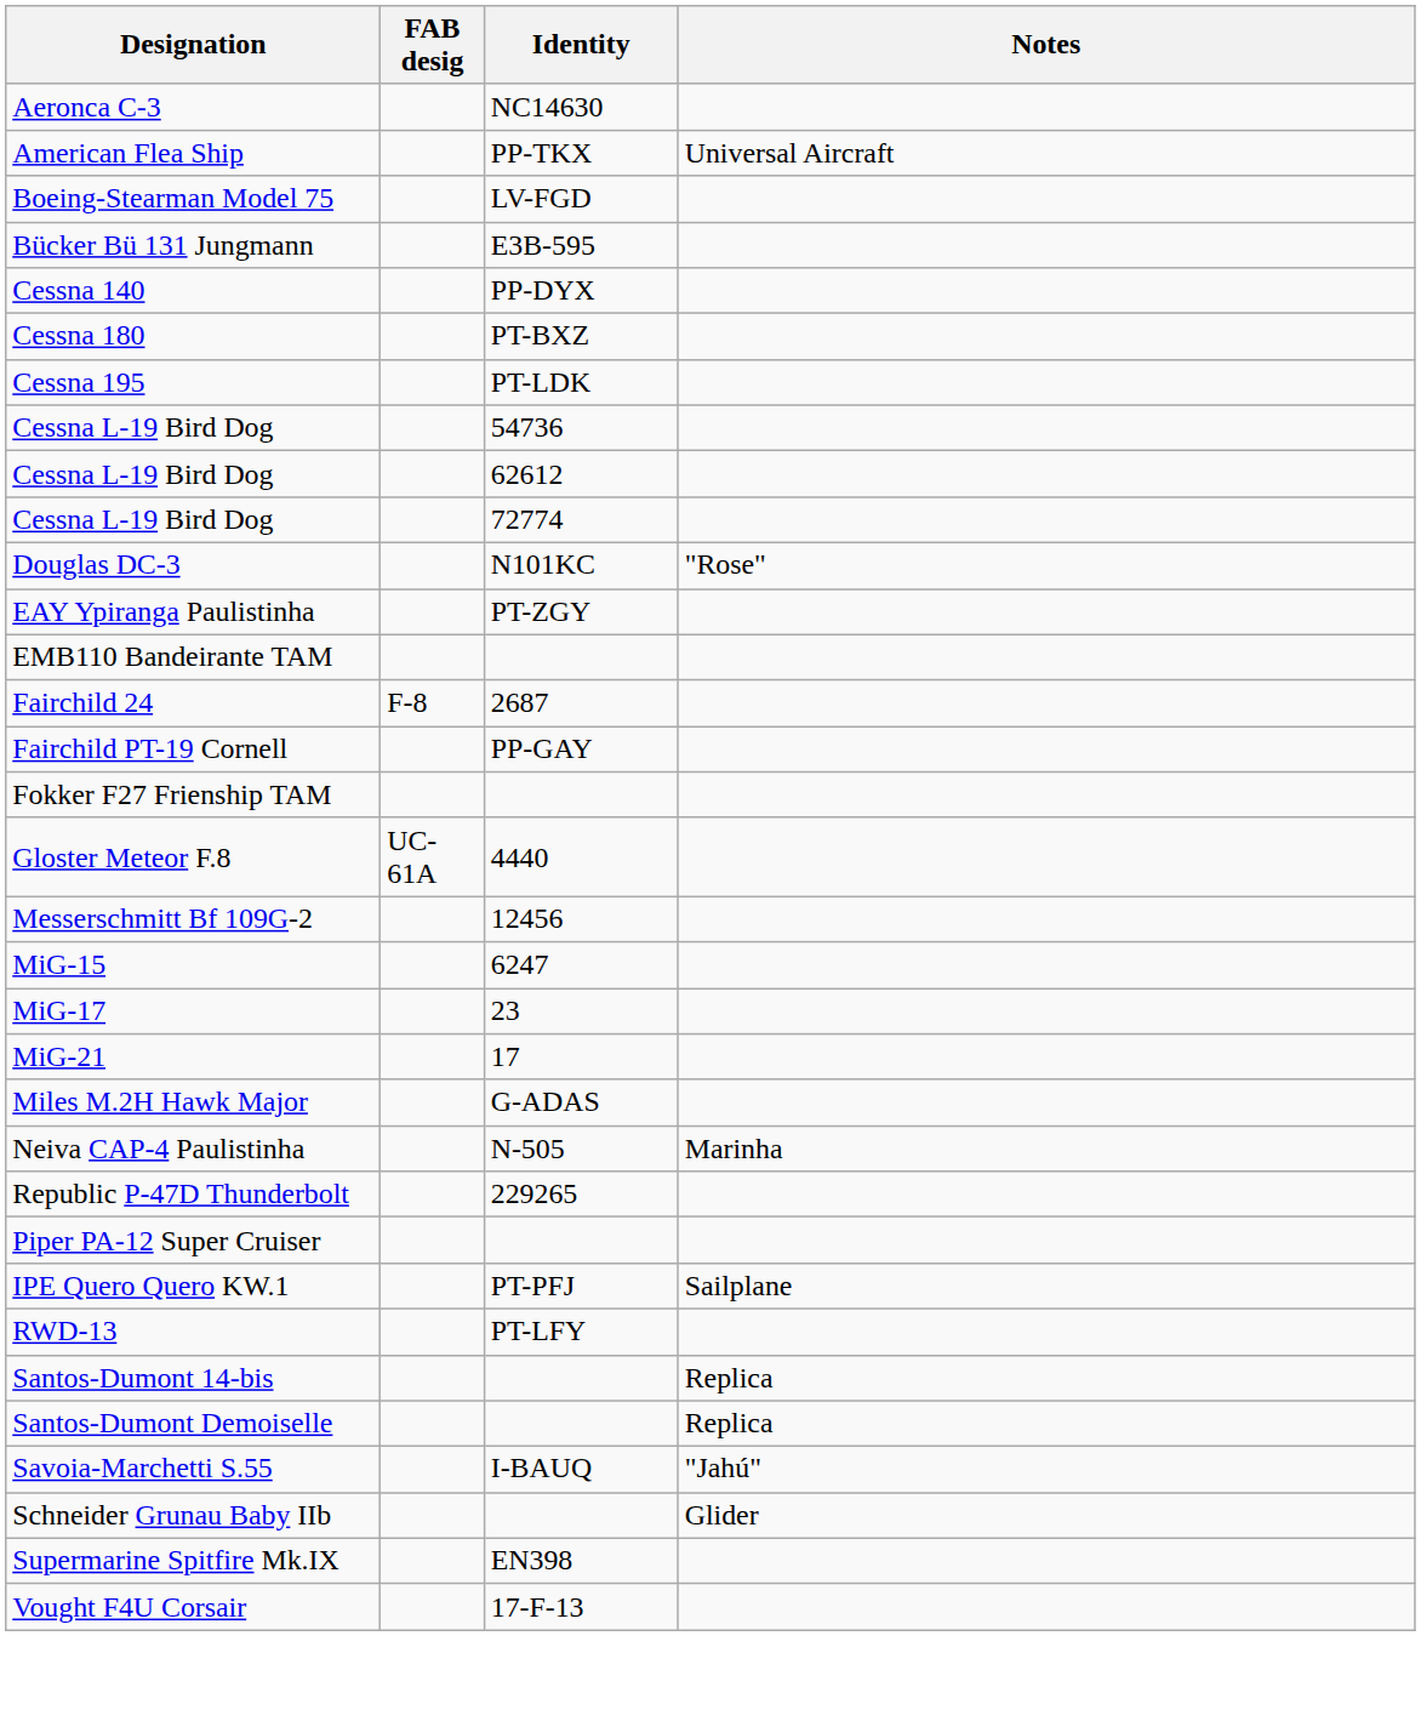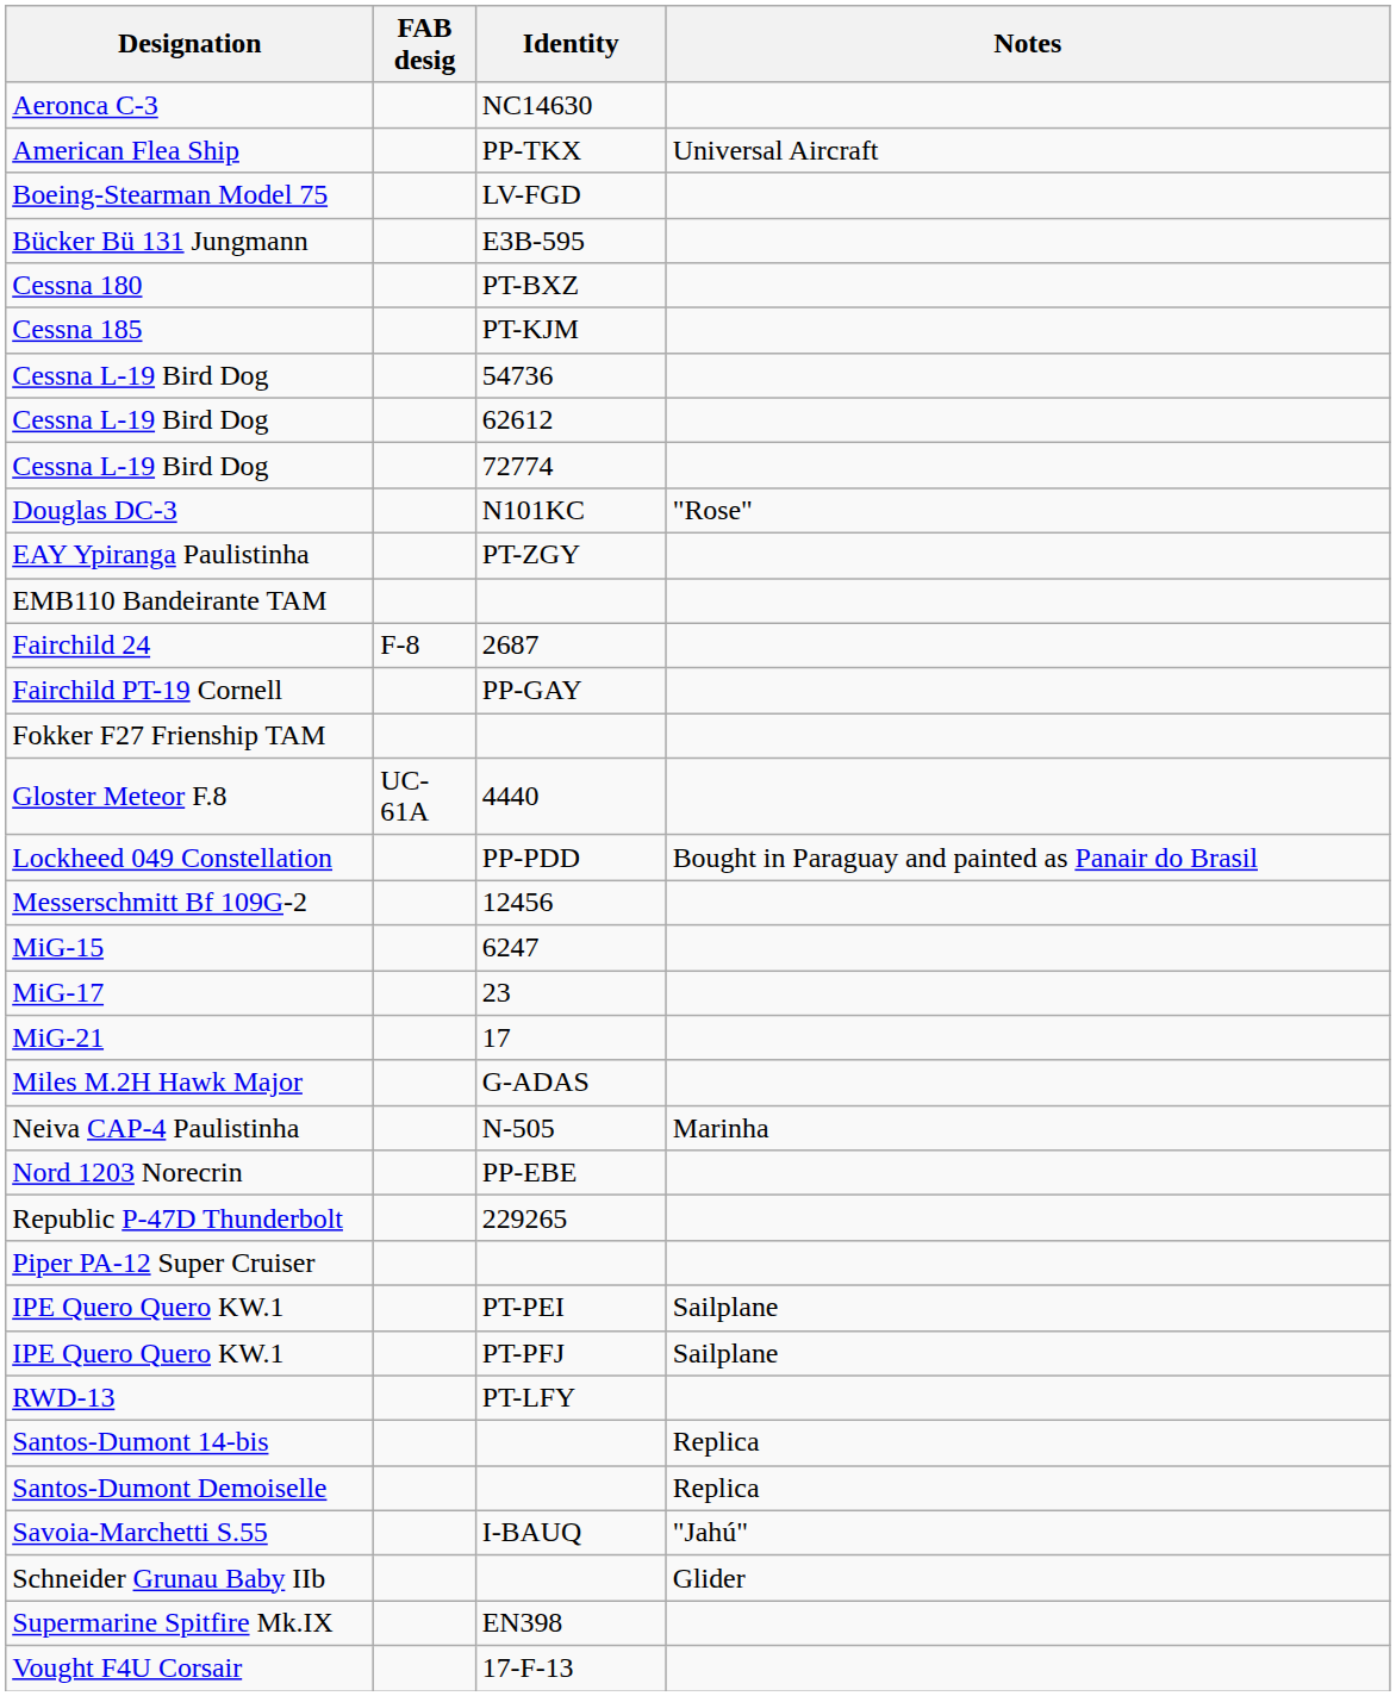 <table class="wikitable" style="text-align:left">
 <tr>
 <th width="200">Designation</th>
 <th width="50">FAB desig</th>
 <th width="100">Identity</th>
 <th width="400">Notes</th>
 </tr>
 <tr>
 <td><a href='#'>Aeronca C-3</a></td>
 <td></td>
 <td>NC14630</td>
 <td></td>
 </tr>
 <tr>
 <td><a href='#'>American Flea Ship</a></td>
 <td></td>
 <td>PP-TKX</td>
 <td>Universal Aircraft</td>
 </tr>
 <tr>
 <td><a href='#'>Boeing-Stearman Model 75</a></td>
 <td></td>
 <td>LV-FGD</td>
 <td></td>
 </tr>
 <tr>
 <td><a href='#'>Bücker Bü 131</a> Jungmann</td>
 <td></td>
 <td>E3B-595</td>
 <td></td>
 </tr>
 <tr>
-<td><a href='#'>Cessna 140</a></td>
-<td></td>
-<td>PP-DYX</td>
-<td></td>
-</tr>
-<tr>
 <td><a href='#'>Cessna 180</a></td>
 <td></td>
 <td>PT-BXZ</td>
 <td></td>
 </tr>
 <tr>
-<td><a href='#'>Cessna 195</a></td>
+<td><a href='#'>Cessna 185</a></td>
 <td></td>
-<td>PT-LDK</td>
+<td>PT-KJM</td>
 <td></td>
 </tr>
 <tr>
 <td><a href='#'>Cessna L-19</a> Bird Dog</td>
 <td></td>
 <td>54736</td>
 <td></td>
 </tr>
 <tr>
 <td><a href='#'>Cessna L-19</a> Bird Dog</td>
 <td></td>
 <td>62612</td>
 <td></td>
 </tr>
 <tr>
 <td><a href='#'>Cessna L-19</a> Bird Dog</td>
 <td></td>
 <td>72774</td>
 <td></td>
 </tr>
 <tr>
 <td><a href='#'>Douglas DC-3</a></td>
 <td></td>
 <td>N101KC</td>
 <td>"Rose"</td>
 </tr>
 <tr>
 <td><a href='#'>EAY Ypiranga</a> Paulistinha</td>
 <td></td>
 <td>PT-ZGY</td>
 <td></td>
 </tr>
 <tr>
 <td>EMB110 Bandeirante TAM</td>
 <td></td>
 <td></td>
 </tr>
 <tr>
 <td><a href='#'>Fairchild 24</a></td>
 <td>F-8</td>
 <td>2687</td>
 <td></td>
 </tr>
 <tr>
 <td><a href='#'>Fairchild PT-19</a> Cornell</td>
 <td></td>
 <td>PP-GAY</td>
 <td></td>
 </tr>
 <tr>
 <td>Fokker F27 Frienship TAM</td>
 <td></td>
 <td></td>
 </tr>
 <tr>
 <td><a href='#'>Gloster Meteor</a> F.8</td>
 <td>UC-61A</td>
 <td>4440</td>
 <td></td>
 </tr>
 <tr>
+<td><a href='#'>Lockheed 049 Constellation</a></td>
+<td></td>
+<td>PP-PDD</td>
+<td>Bought in Paraguay and painted as <a href='#'>Panair do Brasil</a></td>
+</tr>
+<tr>
 <td><a href='#'>Messerschmitt Bf 109G</a>-2</td>
 <td></td>
 <td>12456</td>
 <td></td>
 </tr>
 <tr>
 <td><a href='#'>MiG-15</a></td>
 <td></td>
 <td>6247</td>
 <td></td>
 </tr>
 <tr>
 <td><a href='#'>MiG-17</a></td>
 <td></td>
 <td>23</td>
 <td></td>
 </tr>
 <tr>
 <td><a href='#'>MiG-21</a></td>
 <td></td>
 <td>17</td>
 <td></td>
 </tr>
 <tr>
 <td><a href='#'>Miles M.2H Hawk Major</a></td>
 <td></td>
 <td>G-ADAS</td>
 <td></td>
 </tr>
 <tr>
 <td>Neiva <a href='#'>CAP-4</a> Paulistinha</td>
 <td></td>
 <td>N-505</td>
 <td>Marinha</td>
 </tr>
 <tr>
+<td><a href='#'>Nord 1203</a> Norecrin</td>
+<td></td>
+<td>PP-EBE</td>
+<td></td>
+</tr>
+<tr>
 <td>Republic <a href='#'>P-47D Thunderbolt</a></td>
 <td></td>
 <td>229265</td>
 <td></td>
 </tr>
 <tr>
 <td><a href='#'>Piper PA-12</a> Super Cruiser</td>
 <td></td>
 <td></td>
 <td></td>
+</tr>
+<tr>
+<td><a href='#'>IPE Quero Quero</a> KW.1</td>
+<td></td>
+<td>PT-PEI</td>
+<td>Sailplane</td>
 </tr>
 <tr>
 <td><a href='#'>IPE Quero Quero</a> KW.1</td>
 <td></td>
 <td>PT-PFJ</td>
 <td>Sailplane</td>
 </tr>
 <tr>
 <td><a href='#'>RWD-13</a></td>
 <td></td>
 <td>PT-LFY</td>
 <td></td>
 </tr>
 <tr>
 <td><a href='#'>Santos-Dumont 14-bis</a></td>
 <td></td>
 <td></td>
 <td>Replica</td>
 </tr>
 <tr>
 <td><a href='#'>Santos-Dumont Demoiselle</a></td>
 <td></td>
 <td></td>
 <td>Replica</td>
 </tr>
 <tr>
 <td><a href='#'>Savoia-Marchetti S.55</a></td>
 <td></td>
 <td>I-BAUQ</td>
 <td>"Jahú"</td>
 </tr>
 <tr>
 <td>Schneider <a href='#'>Grunau Baby</a> IIb</td>
 <td></td>
 <td></td>
 <td>Glider</td>
 </tr>
 <tr>
 <td><a href='#'>Supermarine Spitfire</a> Mk.IX</td>
 <td></td>
 <td>EN398</td>
 <td></td>
 </tr>
 <tr>
 <td><a href='#'>Vought F4U Corsair</a></td>
 <td></td>
 <td>17-F-13</td>
 <td></td>
 </tr>
 </table>
